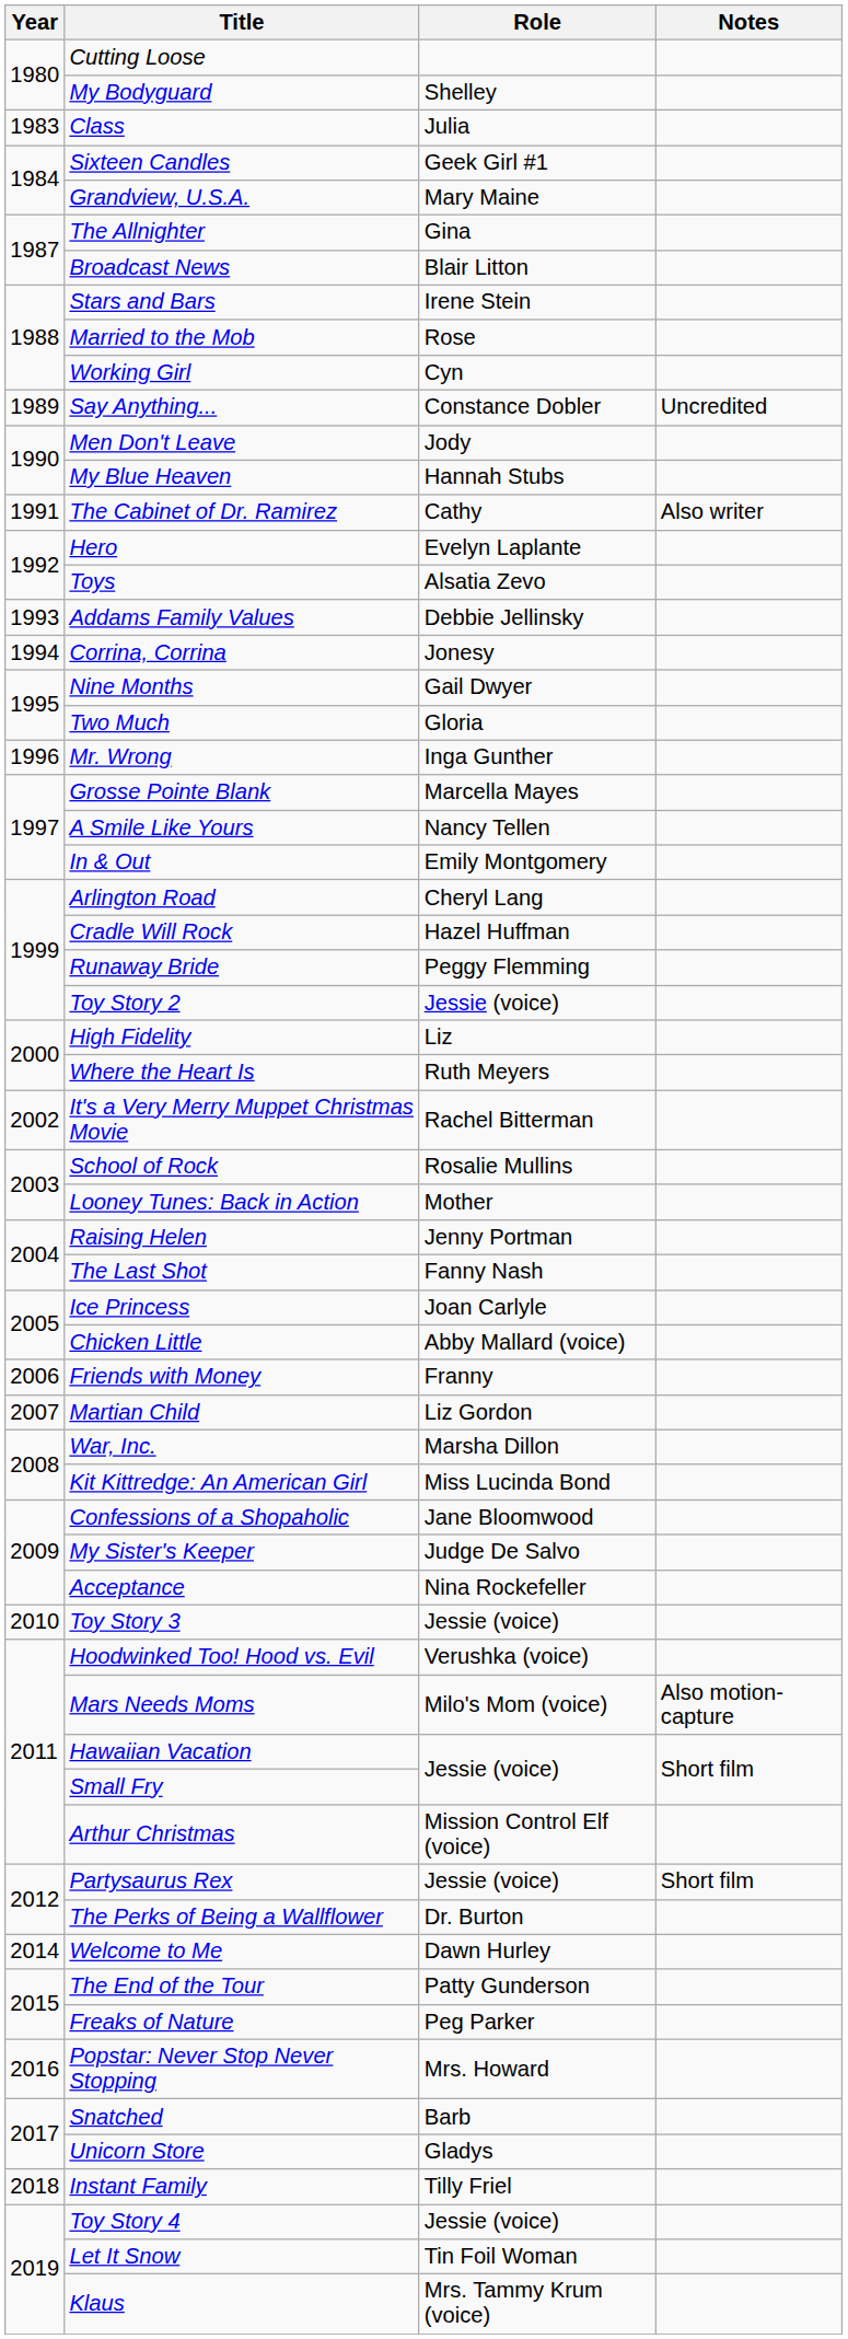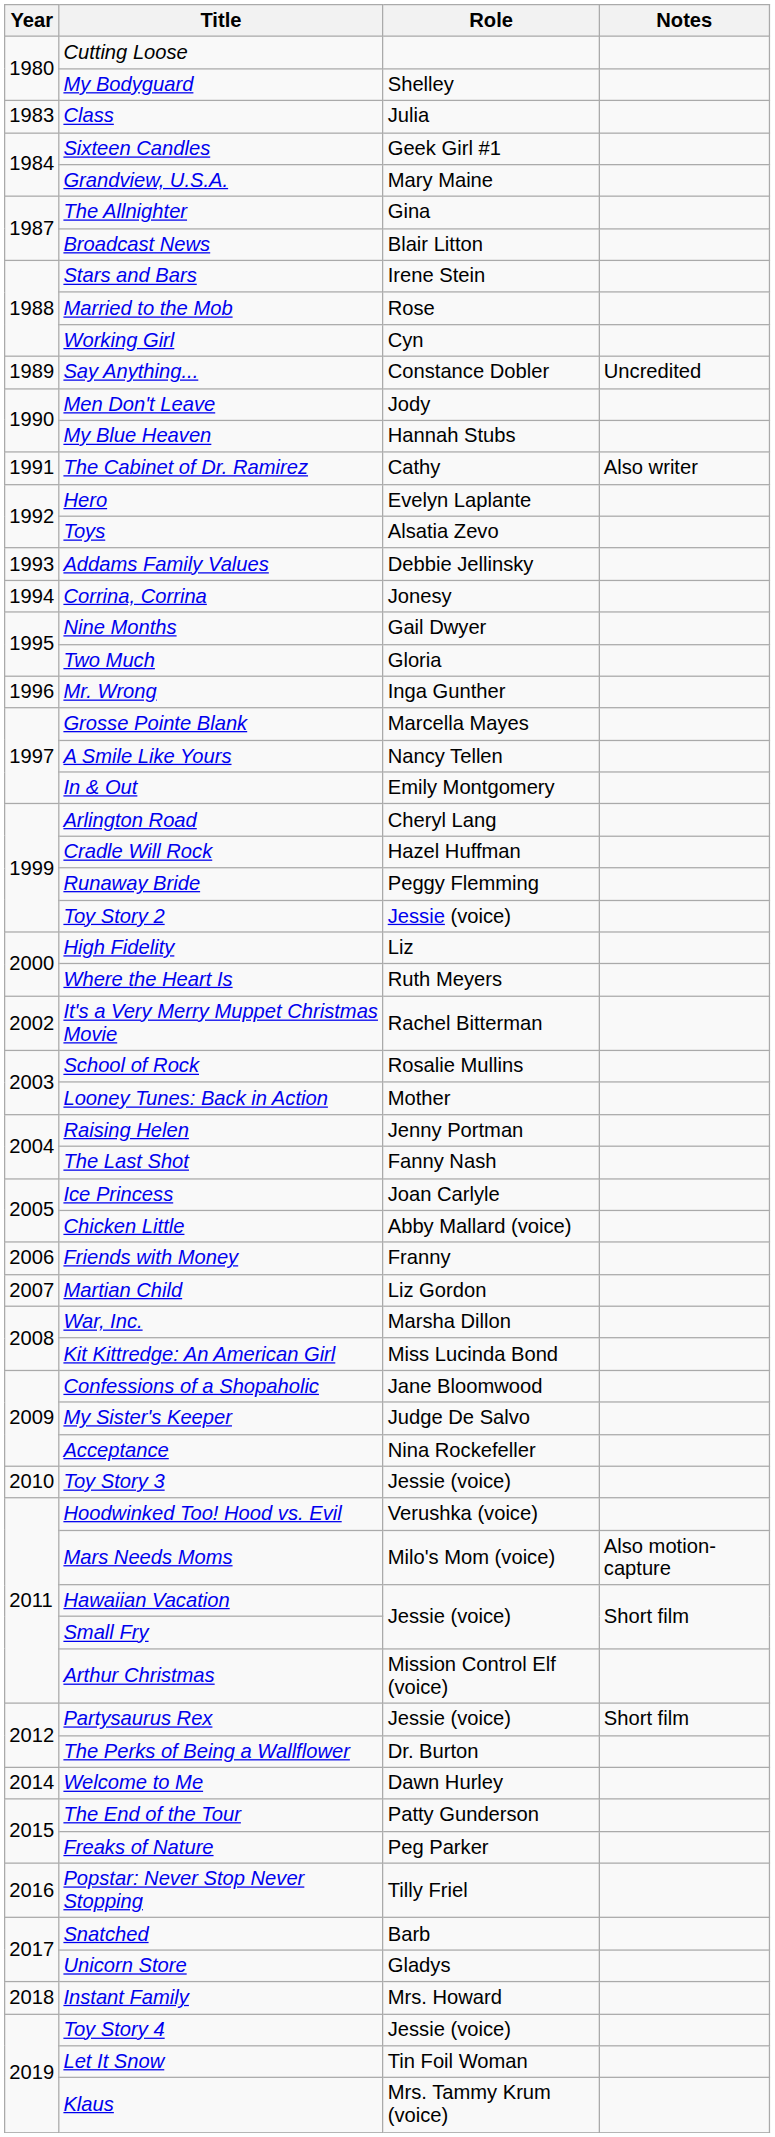 <table class="wikitable sortable">
 <tr>
 <th>Year</th>
 <th>Title</th>
 <th>Role</th>
 <th class=unsortable>Notes</th>
 </tr>
 <tr>
 <td rowspan="2">1980</td>
 <td><em>Cutting Loose</em></td>
 <td></td>
 <td></td>
 </tr>
 <tr>
 <td><em><a href='#'>My Bodyguard</a></em></td>
 <td>Shelley</td>
 <td></td>
 </tr>
 <tr>
 <td>1983</td>
 <td><em><a href='#'>Class</a></em></td>
 <td>Julia</td>
 <td></td>
 </tr>
 <tr>
 <td rowspan="2">1984</td>
 <td><em><a href='#'>Sixteen Candles</a></em></td>
 <td>Geek Girl #1</td>
 <td></td>
 </tr>
 <tr>
 <td><em><a href='#'>Grandview, U.S.A.</a></em></td>
 <td>Mary Maine</td>
 <td></td>
 </tr>
 <tr>
 <td rowspan="2">1987</td>
 <td><em><a href='#'>The Allnighter</a></em></td>
 <td>Gina</td>
 <td></td>
 </tr>
 <tr>
 <td><em><a href='#'>Broadcast News</a></em></td>
 <td>Blair Litton</td>
 <td></td>
 </tr>
 <tr>
 <td rowspan="3">1988</td>
 <td><em><a href='#'>Stars and Bars</a></em></td>
 <td>Irene Stein</td>
 <td></td>
 </tr>
 <tr>
 <td><em><a href='#'>Married to the Mob</a></em></td>
 <td>Rose</td>
 <td></td>
 </tr>
 <tr>
 <td><em><a href='#'>Working Girl</a></em></td>
 <td>Cyn</td>
 <td></td>
 </tr>
 <tr>
 <td>1989</td>
 <td><em><a href='#'>Say Anything...</a></em></td>
 <td>Constance Dobler</td>
 <td>Uncredited</td>
 </tr>
 <tr>
 <td rowspan="2">1990</td>
 <td><em><a href='#'>Men Don't Leave</a></em></td>
 <td>Jody</td>
 <td></td>
 </tr>
 <tr>
 <td><em><a href='#'>My Blue Heaven</a></em></td>
 <td>Hannah Stubs</td>
 <td></td>
 </tr>
 <tr>
 <td>1991</td>
 <td><em><a href='#'>The Cabinet of Dr. Ramirez</a></em></td>
 <td>Cathy</td>
 <td>Also writer</td>
 </tr>
 <tr>
 <td rowspan="2">1992</td>
 <td><em><a href='#'>Hero</a></em></td>
 <td>Evelyn Laplante</td>
 <td></td>
 </tr>
 <tr>
 <td><em><a href='#'>Toys</a></em></td>
 <td>Alsatia Zevo</td>
 <td></td>
 </tr>
 <tr>
 <td>1993</td>
 <td><em><a href='#'>Addams Family Values</a></em></td>
 <td>Debbie Jellinsky</td>
 <td></td>
 </tr>
 <tr>
 <td>1994</td>
 <td><em><a href='#'>Corrina, Corrina</a></em></td>
 <td>Jonesy</td>
 <td></td>
 </tr>
 <tr>
 <td rowspan="2">1995</td>
 <td><em><a href='#'>Nine Months</a></em></td>
 <td>Gail Dwyer</td>
 <td></td>
 </tr>
 <tr>
 <td><em><a href='#'>Two Much</a></em></td>
 <td>Gloria</td>
 <td></td>
 </tr>
 <tr>
 <td>1996</td>
 <td><em><a href='#'>Mr. Wrong</a></em></td>
 <td>Inga Gunther</td>
 <td></td>
 </tr>
 <tr>
 <td rowspan="3">1997</td>
 <td><em><a href='#'>Grosse Pointe Blank</a></em></td>
 <td>Marcella Mayes</td>
 <td></td>
 </tr>
 <tr>
 <td><em><a href='#'>A Smile Like Yours</a></em></td>
 <td>Nancy Tellen</td>
 <td></td>
 </tr>
 <tr>
 <td><em><a href='#'>In & Out</a></em></td>
 <td>Emily Montgomery</td>
 <td></td>
 </tr>
 <tr>
 <td rowspan="4">1999</td>
 <td><em><a href='#'>Arlington Road</a></em></td>
 <td>Cheryl Lang</td>
 <td></td>
 </tr>
 <tr>
 <td><em><a href='#'>Cradle Will Rock</a></em></td>
 <td>Hazel Huffman</td>
 <td></td>
 </tr>
 <tr>
 <td><em><a href='#'>Runaway Bride</a></em></td>
 <td>Peggy Flemming</td>
 <td></td>
 </tr>
 <tr>
 <td><em><a href='#'>Toy Story 2</a></em></td>
 <td><a href='#'>Jessie</a> (voice)</td>
 <td></td>
 </tr>
 <tr>
 <td rowspan="2">2000</td>
 <td><em><a href='#'>High Fidelity</a></em></td>
 <td>Liz</td>
 <td></td>
 </tr>
 <tr>
 <td><em><a href='#'>Where the Heart Is</a></em></td>
 <td>Ruth Meyers</td>
 <td></td>
 </tr>
 <tr>
 <td>2002</td>
 <td><em><a href='#'>It's a Very Merry Muppet Christmas Movie</a></em></td>
 <td>Rachel Bitterman</td>
 <td></td>
 </tr>
 <tr>
 <td rowspan="2">2003</td>
 <td><em><a href='#'>School of Rock</a></em></td>
 <td>Rosalie Mullins</td>
 <td></td>
 </tr>
 <tr>
 <td><em><a href='#'>Looney Tunes: Back in Action</a></em></td>
 <td>Mother</td>
 <td></td>
 </tr>
 <tr>
 <td rowspan="2">2004</td>
 <td><em><a href='#'>Raising Helen</a></em></td>
 <td>Jenny Portman</td>
 <td></td>
 </tr>
 <tr>
 <td><em><a href='#'>The Last Shot</a></em></td>
 <td>Fanny Nash</td>
 <td></td>
 </tr>
 <tr>
 <td rowspan="2">2005</td>
 <td><em><a href='#'>Ice Princess</a></em></td>
 <td>Joan Carlyle</td>
 <td></td>
 </tr>
 <tr>
 <td><em><a href='#'>Chicken Little</a></em></td>
 <td>Abby Mallard (voice)</td>
 <td></td>
 </tr>
 <tr>
 <td>2006</td>
 <td><em><a href='#'>Friends with Money</a></em></td>
 <td>Franny</td>
 <td></td>
 </tr>
 <tr>
 <td>2007</td>
 <td><em><a href='#'>Martian Child</a></em></td>
 <td>Liz Gordon</td>
 <td></td>
 </tr>
 <tr>
 <td rowspan="2">2008</td>
 <td><em><a href='#'>War, Inc.</a></em></td>
 <td>Marsha Dillon</td>
 <td></td>
 </tr>
 <tr>
 <td><em><a href='#'>Kit Kittredge: An American Girl</a></em></td>
 <td>Miss Lucinda Bond</td>
 <td></td>
 </tr>
 <tr>
 <td rowspan="3">2009</td>
 <td><em><a href='#'>Confessions of a Shopaholic</a></em></td>
 <td>Jane Bloomwood</td>
 <td></td>
 </tr>
 <tr>
 <td><em><a href='#'>My Sister's Keeper</a></em></td>
 <td>Judge De Salvo</td>
 <td></td>
 </tr>
 <tr>
 <td><em><a href='#'>Acceptance</a></em></td>
 <td>Nina Rockefeller</td>
 <td></td>
 </tr>
 <tr>
 <td>2010</td>
 <td><em><a href='#'>Toy Story 3</a></em></td>
 <td>Jessie (voice)</td>
 <td></td>
 </tr>
 <tr>
 <td rowspan="5">2011</td>
 <td><em><a href='#'>Hoodwinked Too! Hood vs. Evil</a></em></td>
 <td>Verushka (voice)</td>
 <td></td>
 </tr>
 <tr>
 <td><em><a href='#'>Mars Needs Moms</a></em></td>
 <td>Milo's Mom (voice)</td>
 <td>Also motion-capture</td>
 </tr>
 <tr>
 <td><em><a href='#'>Hawaiian Vacation</a></em></td>
 <td rowspan="2">Jessie (voice)</td>
 <td rowspan="2">Short film</td>
 </tr>
 <tr>
 <td><em><a href='#'>Small Fry</a></em></td>
 </tr>
 <tr>
 <td><em><a href='#'>Arthur Christmas</a></em></td>
 <td>Mission Control Elf (voice)</td>
 <td></td>
 </tr>
 <tr>
 <td rowspan="2">2012</td>
 <td><em><a href='#'>Partysaurus Rex</a></em></td>
 <td>Jessie (voice)</td>
 <td>Short film</td>
 </tr>
 <tr>
 <td><em><a href='#'>The Perks of Being a Wallflower</a></em></td>
 <td>Dr. Burton</td>
 <td></td>
 </tr>
 <tr>
 <td>2014</td>
 <td><em><a href='#'>Welcome to Me</a></em></td>
 <td>Dawn Hurley</td>
 <td></td>
 </tr>
 <tr>
 <td rowspan="2">2015</td>
 <td><em><a href='#'>The End of the Tour</a></em></td>
 <td>Patty Gunderson</td>
 <td></td>
 </tr>
 <tr>
 <td><em><a href='#'>Freaks of Nature</a></em></td>
 <td>Peg Parker</td>
 <td></td>
 </tr>
 <tr>
 <td>2016</td>
 <td><em><a href='#'>Popstar: Never Stop Never Stopping</a></em></td>
-<td>Mrs. Howard</td>
+<td>Tilly Friel</td>
 <td></td>
 </tr>
 <tr>
 <td rowspan="2">2017</td>
 <td><em><a href='#'>Snatched</a></em></td>
 <td>Barb</td>
 <td></td>
 </tr>
 <tr>
 <td><em><a href='#'>Unicorn Store</a></em></td>
 <td>Gladys</td>
 <td></td>
 </tr>
 <tr>
 <td>2018</td>
 <td><em><a href='#'>Instant Family</a></em></td>
-<td>Tilly Friel</td>
+<td>Mrs. Howard</td>
 <td></td>
 </tr>
 <tr>
 <td rowspan="3">2019</td>
 <td><em><a href='#'>Toy Story 4</a></em></td>
 <td>Jessie (voice)</td>
 <td></td>
 </tr>
 <tr>
 <td><em><a href='#'>Let It Snow</a></em></td>
 <td>Tin Foil Woman</td>
 <td></td>
 </tr>
 <tr>
 <td><em><a href='#'>Klaus</a></em></td>
 <td>Mrs. Tammy Krum (voice)</td>
 <td></td>
 </tr>
 </table>
